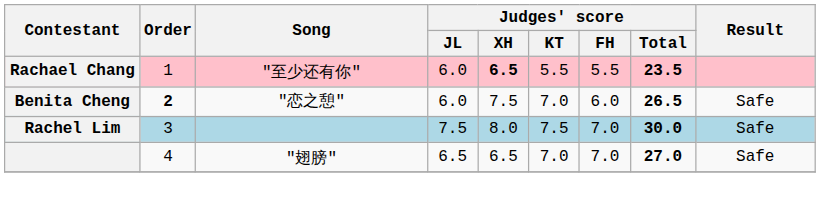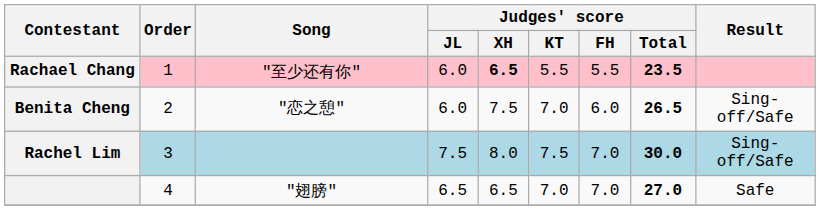 <table class="wikitable plainrowheaders" style="text-align:center;">
 <tr>
 <th rowspan=2 scope="col" style="width:8em;">Contestant</th>
 <th rowspan=2 scope="col">Order</th>
 <th rowspan=2 scope="col" style="width:14em;">Song</th>
 <th colspan=5 scope="col">Judges' score</th>
 <th rowspan=2 scope="col" style="width:7em;">Result</th>
 </tr>
 <tr>
 <th style="width:2.7em;">JL</th>
 <th style="width:2.7em;">XH</th>
 <th style="width:2.7em;">KT</th>
 <th style="width:2.7em;">FH</th>
 <th style="width:3.6em;">Total</th>
 </tr>
 <tr style="background:pink;">
 <th scope="row">Rachael Chang</th>
 <td>1</td>
 <td>"至少还有你"</td>
 <td>6.0</td>
 <td><strong>6.5</strong></td>
 <td>5.5</td>
 <td>5.5</td>
 <td><strong>23.5</strong></td>
 <td></td>
 </tr>
 <tr>
 <th scope="row">Benita Cheng</th>
-<td><strong>2</strong></td>
+<td>2</td>
 <td>"恋之憩"</td>
 <td>6.0</td>
 <td>7.5</td>
 <td>7.0</td>
 <td>6.0</td>
 <td><strong>26.5</strong></td>
-<td>Safe</td>
+<td>Sing-off/Safe</td>
 </tr>
 <tr style="background:lightblue;">
 <th scope="row">Rachel Lim</th>
 <td>3</td>
 <td></td>
 <td>7.5</td>
 <td>8.0</td>
 <td>7.5</td>
 <td>7.0</td>
 <td><strong>30.0</strong></td>
-<td>Safe</td>
+<td>Sing-off/Safe</td>
 </tr>
 <tr>
 <th scope="row"></th>
 <td>4</td>
 <td>"翅膀"</td>
 <td>6.5</td>
 <td>6.5</td>
 <td>7.0</td>
 <td>7.0</td>
 <td><strong>27.0</strong></td>
 <td>Safe</td>
 </tr>
 <tr>
 </tr>
 </table>
